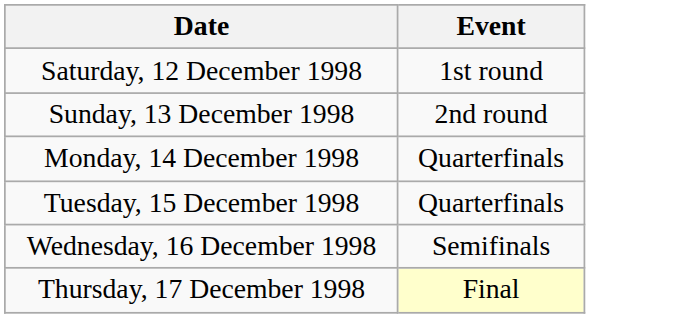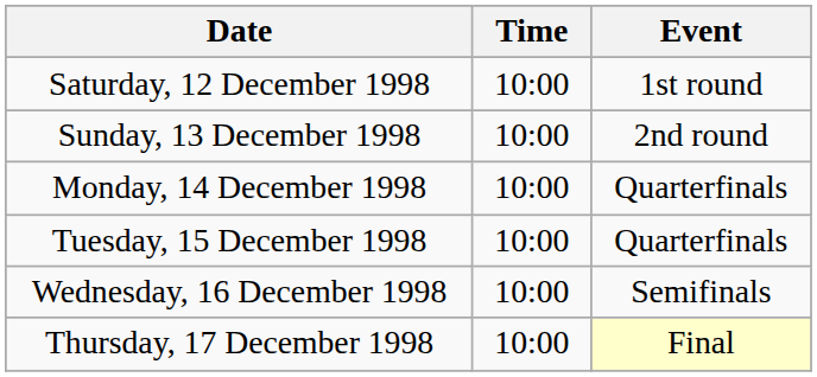 <table class = "wikitable" style="text-align:center;">
 <tr>
 <th width=220>Date</th>
+<th width=50>Time</th>
 <th width=100>Event</th>
 </tr>
 <tr>
 <td>Saturday, 12 December 1998</td>
+<td>10:00</td>
 <td>1st round</td>
 </tr>
 <tr>
 <td>Sunday, 13 December 1998</td>
+<td>10:00</td>
 <td>2nd round</td>
 </tr>
 <tr>
 <td>Monday, 14 December 1998</td>
+<td>10:00</td>
 <td>Quarterfinals</td>
 </tr>
 <tr>
 <td>Tuesday, 15 December 1998</td>
+<td>10:00</td>
 <td>Quarterfinals</td>
 </tr>
 <tr>
 <td>Wednesday, 16 December 1998</td>
+<td>10:00</td>
 <td>Semifinals</td>
 </tr>
 <tr>
 <td>Thursday, 17 December 1998</td>
+<td>10:00</td>
 <td bgcolor=ffffcc>Final</td>
 </tr>
 </table>
